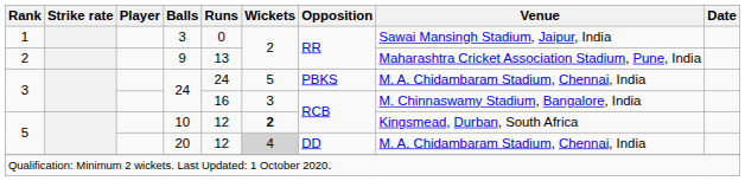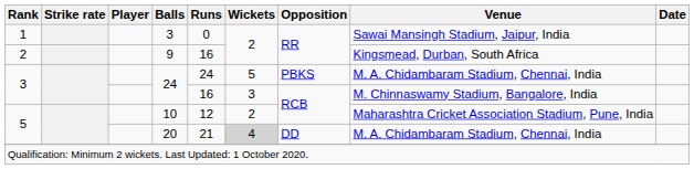 <table class="wikitable">
 <tr>
 <th>Rank</th>
 <th>Strike rate</th>
 <th>Player</th>
 <th>Balls</th>
 <th>Runs</th>
 <th>Wickets</th>
 <th>Opposition</th>
 <th>Venue</th>
 <th>Date</th>
 </tr>
 <tr>
 <td align=center>1</td>
 <th scope=row style=text-align:center;></th>
 <td></td>
 <td align=center>3</td>
 <td align=center>0</td>
 <td align=center rowspan=2>2</td>
 <td rowspan=2><a href='#'>RR</a></td>
 <td><a href='#'>Sawai Mansingh Stadium</a>, <a href='#'>Jaipur</a>, India</td>
 <td></td>
 </tr>
 <tr>
 <td align=center>2</td>
 <th scope=row style=text-align:center;></th>
 <td></td>
 <td align=center>9</td>
-<td align=center>13</td>
-<td><a href='#'>Maharashtra Cricket Association Stadium</a>, <a href='#'>Pune</a>, India</td>
+<td align=center>16</td>
+<td><a href='#'>Kingsmead</a>, <a href='#'>Durban</a>, South Africa</td>
 <td></td>
 </tr>
 <tr>
 <td align=center rowspan=2>3</td>
 <th scope=row style=text-align:center; rowspan=2></th>
 <td></td>
 <td align=center rowspan=2>24</td>
 <td align=center>24</td>
 <td align=center>5</td>
 <td><a href='#'>PBKS</a></td>
 <td><a href='#'>M. A. Chidambaram Stadium</a>, <a href='#'>Chennai</a>, India</td>
 <td></td>
 </tr>
 <tr>
 <td></td>
 <td align=center>16</td>
 <td align=center>3</td>
 <td rowspan=2><a href='#'>RCB</a></td>
 <td><a href='#'>M. Chinnaswamy Stadium</a>, <a href='#'>Bangalore</a>, India</td>
 <td></td>
 </tr>
 <tr>
 <td align=center rowspan=2>5</td>
 <th scope=row style=text-align:center; rowspan=2></th>
 <td></td>
 <td align=center>10</td>
 <td align=center>12</td>
-<td align=center><strong>2</strong></td>
-<td><a href='#'>Kingsmead</a>, <a href='#'>Durban</a>, South Africa</td>
+<td align=center>2</td>
+<td><a href='#'>Maharashtra Cricket Association Stadium</a>, <a href='#'>Pune</a>, India</td>
 <td></td>
 </tr>
 <tr>
 <td></td>
 <td align=center>20</td>
-<td align=center>12</td>
+<td align=center>21</td>
 <td align=center style="background: lightgrey;">4</td>
 <td><a href='#'>DD</a></td>
 <td><a href='#'>M. A. Chidambaram Stadium</a>, <a href='#'>Chennai</a>, India</td>
 <td></td>
 </tr>
 <tr>
 </tr>
 <tr class=sortbottom>
 <td colspan=9><small>Qualification: Minimum 2 wickets. Last Updated: 1 October 2020</small>.</td>
 </tr>
 </table>
